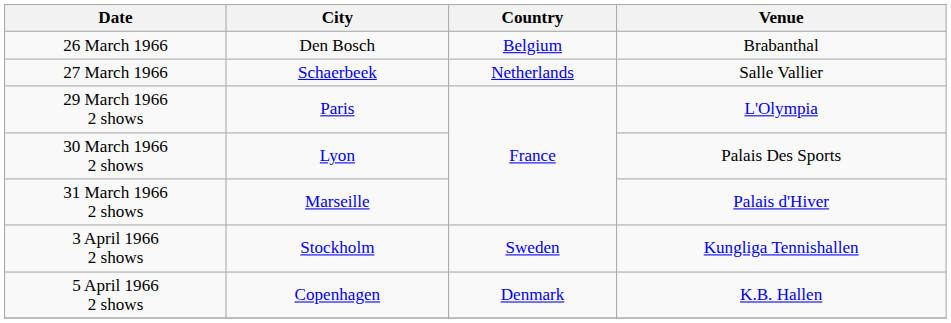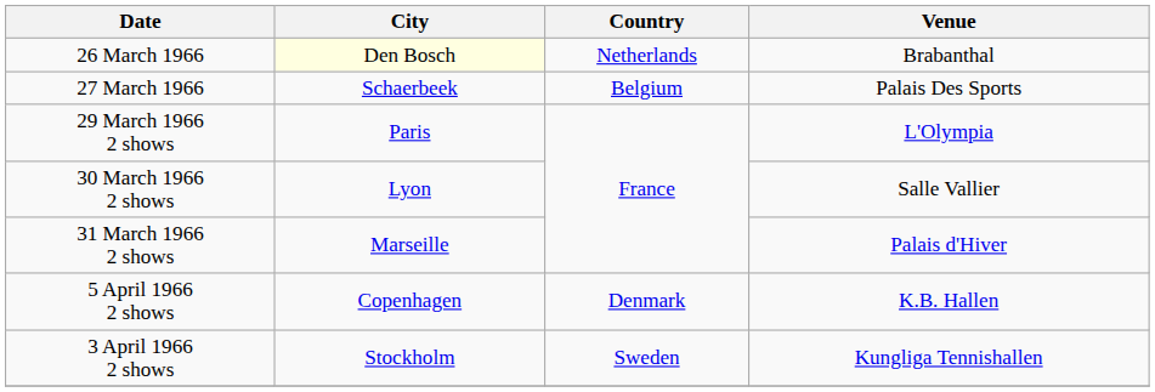 <table class="wikitable" style="text-align:center;">
 <tr>
 <th width="200">Date</th>
 <th width="200">City</th>
 <th width="150">Country</th>
 <th width="300">Venue</th>
 </tr>
 <tr>
 <td>26 March 1966</td>
-<td>Den Bosch</td>
-<td><a href='#'>Belgium</a></td>
+<td style="background: lightyellow;">Den Bosch</td>
+<td><a href='#'>Netherlands</a></td>
 <td>Brabanthal</td>
 </tr>
 <tr>
 <td>27 March 1966</td>
 <td><a href='#'>Schaerbeek</a></td>
-<td><a href='#'>Netherlands</a></td>
-<td>Salle Vallier</td>
+<td><a href='#'>Belgium</a></td>
+<td>Palais Des Sports</td>
 </tr>
 <tr>
 <td>29 March 1966<br>2 shows</td>
 <td><a href='#'>Paris</a></td>
 <td rowspan="3"><a href='#'>France</a></td>
 <td><a href='#'>L'Olympia</a></td>
 </tr>
 <tr>
 <td>30 March 1966<br>2 shows</td>
 <td><a href='#'>Lyon</a></td>
-<td>Palais Des Sports</td>
+<td>Salle Vallier</td>
 </tr>
 <tr>
 <td>31 March 1966<br>2 shows</td>
 <td><a href='#'>Marseille</a></td>
 <td><a href='#'>Palais d'Hiver</a></td>
+</tr>
+<tr>
+<td>5 April 1966<br>2 shows</td>
+<td><a href='#'>Copenhagen</a></td>
+<td><a href='#'>Denmark</a></td>
+<td><a href='#'>K.B. Hallen</a></td>
 </tr>
 <tr>
 <td>3 April 1966<br>2 shows</td>
 <td><a href='#'>Stockholm</a></td>
 <td><a href='#'>Sweden</a></td>
 <td><a href='#'>Kungliga Tennishallen</a></td>
 </tr>
 <tr>
-<td>5 April 1966<br>2 shows</td>
-<td><a href='#'>Copenhagen</a></td>
-<td><a href='#'>Denmark</a></td>
-<td><a href='#'>K.B. Hallen</a></td>
-</tr>
-<tr>
 </tr>
 </table>
